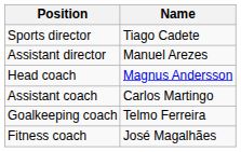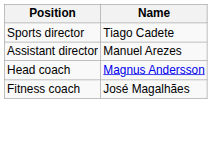 <table class="wikitable">
 <tr>
 <th>Position</th>
 <th>Name</th>
 </tr>
 <tr>
 <td>Sports director</td>
 <td> Tiago Cadete</td>
 </tr>
 <tr>
 <td>Assistant director</td>
 <td> Manuel Arezes</td>
 </tr>
 <tr>
 <td>Head coach</td>
 <td> <a href='#'>Magnus Andersson</a></td>
 </tr>
 <tr>
-<td>Assistant coach</td>
-<td> Carlos Martingo</td>
-</tr>
-<tr>
-<td>Goalkeeping coach</td>
-<td> Telmo Ferreira</td>
-</tr>
-<tr>
 <td>Fitness coach</td>
 <td> José Magalhães</td>
 </tr>
 </table>
